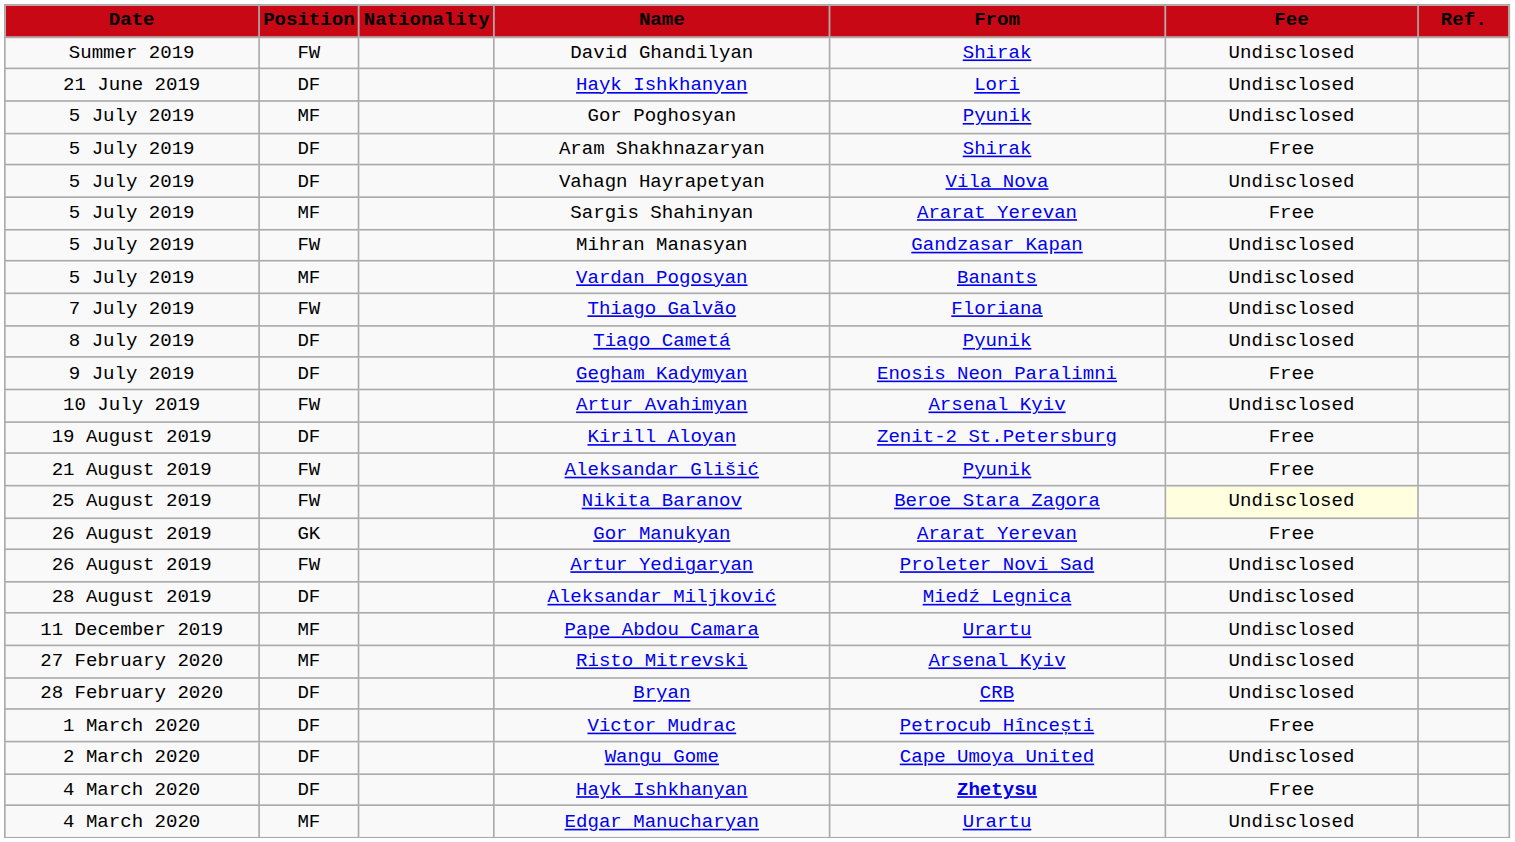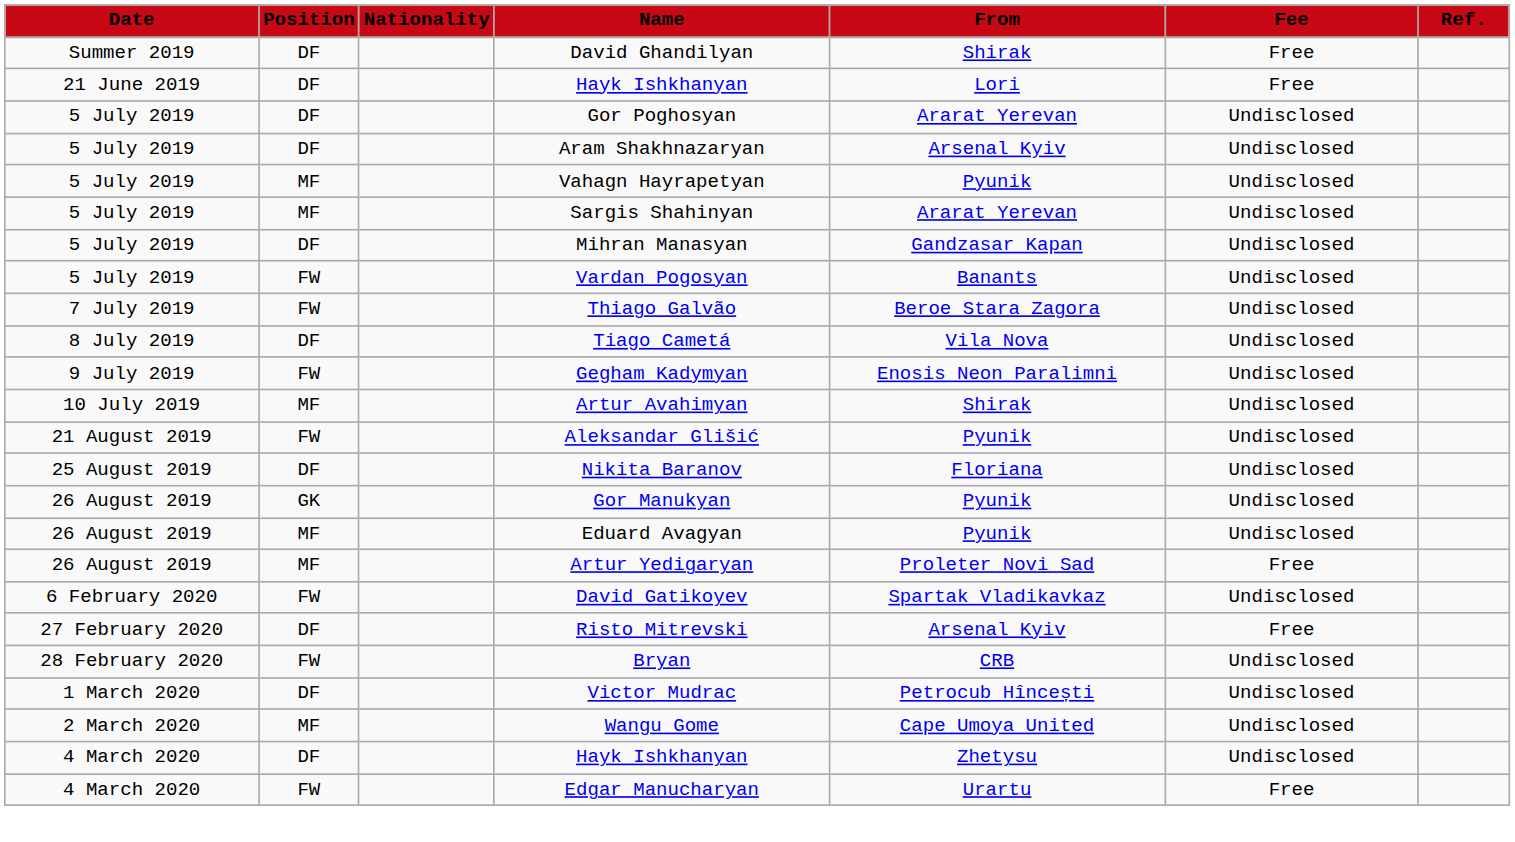 <table class="wikitable"  style="text-align:center; font-size:90%; ">
 <tr>
 <th style="background:#C80815; color:black; width:150px;">Date</th>
 <th style="background:#C80815; color:black; width:50px;">Position</th>
 <th style="background:#C80815; color:black; width:50px;">Nationality</th>
 <th style="background:#C80815; color:black; width:200px;">Name</th>
 <th style="background:#C80815; color:black; width:200px;">From</th>
 <th style="background:#C80815; color:black; width:150px;">Fee</th>
 <th style="background:#C80815; color:black; width:50px;">Ref.</th>
 </tr>
 <tr>
 <td>Summer 2019</td>
-<td>FW</td>
+<td>DF</td>
 <td></td>
 <td>David Ghandilyan</td>
 <td><a href='#'>Shirak</a></td>
-<td>Undisclosed</td>
+<td>Free</td>
 <td></td>
 </tr>
 <tr>
 <td>21 June 2019</td>
 <td>DF</td>
 <td></td>
 <td><a href='#'>Hayk Ishkhanyan</a></td>
 <td><a href='#'>Lori</a></td>
-<td>Undisclosed</td>
+<td>Free</td>
 <td></td>
 </tr>
 <tr>
 <td>5 July 2019</td>
-<td>MF</td>
+<td>DF</td>
 <td></td>
 <td>Gor Poghosyan</td>
-<td><a href='#'>Pyunik</a></td>
+<td><a href='#'>Ararat Yerevan</a></td>
 <td>Undisclosed</td>
 <td></td>
 </tr>
 <tr>
 <td>5 July 2019</td>
 <td>DF</td>
 <td></td>
 <td>Aram Shakhnazaryan</td>
-<td><a href='#'>Shirak</a></td>
-<td>Free</td>
+<td><a href='#'>Arsenal Kyiv</a></td>
+<td>Undisclosed</td>
 <td></td>
 </tr>
 <tr>
 <td>5 July 2019</td>
-<td>DF</td>
+<td>MF</td>
 <td></td>
 <td>Vahagn Hayrapetyan</td>
-<td><a href='#'>Vila Nova</a></td>
+<td><a href='#'>Pyunik</a></td>
 <td>Undisclosed</td>
 <td></td>
 </tr>
 <tr>
 <td>5 July 2019</td>
 <td>MF</td>
 <td></td>
 <td>Sargis Shahinyan</td>
 <td><a href='#'>Ararat Yerevan</a></td>
-<td>Free</td>
+<td>Undisclosed</td>
 <td></td>
 </tr>
 <tr>
 <td>5 July 2019</td>
-<td>FW</td>
+<td>DF</td>
 <td></td>
 <td>Mihran Manasyan</td>
 <td><a href='#'>Gandzasar Kapan</a></td>
 <td>Undisclosed</td>
 <td></td>
 </tr>
 <tr>
 <td>5 July 2019</td>
-<td>MF</td>
+<td>FW</td>
 <td></td>
 <td><a href='#'>Vardan Pogosyan</a></td>
 <td><a href='#'>Banants</a></td>
 <td>Undisclosed</td>
 <td></td>
 </tr>
 <tr>
 <td>7 July 2019</td>
 <td>FW</td>
 <td></td>
 <td><a href='#'>Thiago Galvão</a></td>
-<td><a href='#'>Floriana</a></td>
+<td><a href='#'>Beroe Stara Zagora</a></td>
 <td>Undisclosed</td>
 <td></td>
 </tr>
 <tr>
 <td>8 July 2019</td>
 <td>DF</td>
 <td></td>
 <td><a href='#'>Tiago Cametá</a></td>
-<td><a href='#'>Pyunik</a></td>
+<td><a href='#'>Vila Nova</a></td>
 <td>Undisclosed</td>
 <td></td>
 </tr>
 <tr>
 <td>9 July 2019</td>
-<td>DF</td>
+<td>FW</td>
 <td></td>
 <td><a href='#'>Gegham Kadymyan</a></td>
 <td><a href='#'>Enosis Neon Paralimni</a></td>
-<td>Free</td>
+<td>Undisclosed</td>
 <td></td>
 </tr>
 <tr>
 <td>10 July 2019</td>
-<td>FW</td>
+<td>MF</td>
 <td></td>
 <td><a href='#'>Artur Avahimyan</a></td>
-<td><a href='#'>Arsenal Kyiv</a></td>
+<td><a href='#'>Shirak</a></td>
 <td>Undisclosed</td>
-<td></td>
-</tr>
-<tr>
-<td>19 August 2019</td>
-<td>DF</td>
-<td></td>
-<td><a href='#'>Kirill Aloyan</a></td>
-<td><a href='#'>Zenit-2 St.Petersburg</a></td>
-<td>Free</td>
 <td></td>
 </tr>
 <tr>
 <td>21 August 2019</td>
 <td>FW</td>
 <td></td>
 <td><a href='#'>Aleksandar Glišić</a></td>
 <td><a href='#'>Pyunik</a></td>
-<td>Free</td>
+<td>Undisclosed</td>
 <td></td>
 </tr>
 <tr>
 <td>25 August 2019</td>
-<td>FW</td>
+<td>DF</td>
 <td></td>
 <td><a href='#'>Nikita Baranov</a></td>
-<td><a href='#'>Beroe Stara Zagora</a></td>
-<td style="background: lightyellow;">Undisclosed</td>
+<td><a href='#'>Floriana</a></td>
+<td>Undisclosed</td>
 <td></td>
 </tr>
 <tr>
 <td>26 August 2019</td>
 <td>GK</td>
 <td></td>
 <td><a href='#'>Gor Manukyan</a></td>
-<td><a href='#'>Ararat Yerevan</a></td>
+<td><a href='#'>Pyunik</a></td>
+<td>Undisclosed</td>
+<td></td>
+</tr>
+<tr>
+<td>26 August 2019</td>
+<td>MF</td>
+<td></td>
+<td>Eduard Avagyan</td>
+<td><a href='#'>Pyunik</a></td>
+<td>Undisclosed</td>
+<td></td>
+</tr>
+<tr>
+<td>26 August 2019</td>
+<td>MF</td>
+<td></td>
+<td><a href='#'>Artur Yedigaryan</a></td>
+<td><a href='#'>Proleter Novi Sad</a></td>
 <td>Free</td>
 <td></td>
 </tr>
 <tr>
-<td>26 August 2019</td>
+<td>6 February 2020</td>
 <td>FW</td>
 <td></td>
-<td><a href='#'>Artur Yedigaryan</a></td>
-<td><a href='#'>Proleter Novi Sad</a></td>
-<td>Undisclosed</td>
-<td></td>
-</tr>
-<tr>
-<td>28 August 2019</td>
-<td>DF</td>
-<td></td>
-<td><a href='#'>Aleksandar Miljković</a></td>
-<td><a href='#'>Miedź Legnica</a></td>
-<td>Undisclosed</td>
-<td></td>
-</tr>
-<tr>
-<td>11 December 2019</td>
-<td>MF</td>
-<td></td>
-<td><a href='#'>Pape Abdou Camara</a></td>
-<td><a href='#'>Urartu</a></td>
+<td><a href='#'>David Gatikoyev</a></td>
+<td><a href='#'>Spartak Vladikavkaz</a></td>
 <td>Undisclosed</td>
 <td></td>
 </tr>
 <tr>
 <td>27 February 2020</td>
-<td>MF</td>
+<td>DF</td>
 <td></td>
 <td><a href='#'>Risto Mitrevski</a></td>
 <td><a href='#'>Arsenal Kyiv</a></td>
-<td>Undisclosed</td>
+<td>Free</td>
 <td></td>
 </tr>
 <tr>
 <td>28 February 2020</td>
-<td>DF</td>
+<td>FW</td>
 <td></td>
 <td><a href='#'>Bryan</a></td>
 <td><a href='#'>CRB</a></td>
 <td>Undisclosed</td>
 <td></td>
 </tr>
 <tr>
 <td>1 March 2020</td>
 <td>DF</td>
 <td></td>
 <td><a href='#'>Victor Mudrac</a></td>
 <td><a href='#'>Petrocub Hîncești</a></td>
-<td>Free</td>
+<td>Undisclosed</td>
 <td></td>
 </tr>
 <tr>
 <td>2 March 2020</td>
-<td>DF</td>
+<td>MF</td>
 <td></td>
 <td><a href='#'>Wangu Gome</a></td>
 <td><a href='#'>Cape Umoya United</a></td>
 <td>Undisclosed</td>
 <td></td>
 </tr>
 <tr>
 <td>4 March 2020</td>
 <td>DF</td>
 <td></td>
 <td><a href='#'>Hayk Ishkhanyan</a></td>
-<td><strong><a href='#'>Zhetysu</a></strong></td>
-<td>Free</td>
+<td><a href='#'>Zhetysu</a></td>
+<td>Undisclosed</td>
 <td></td>
 </tr>
 <tr>
 <td>4 March 2020</td>
-<td>MF</td>
+<td>FW</td>
 <td></td>
 <td><a href='#'>Edgar Manucharyan</a></td>
 <td><a href='#'>Urartu</a></td>
-<td>Undisclosed</td>
+<td>Free</td>
 <td></td>
 </tr>
 </table>
